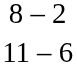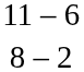 <table style="text-align:center">
 <tr>
 <th width=200></th>
 <th width=100></th>
 <th width=200></th>
 </tr>
 <tr>
 <td align=right><strong></strong></td>
-<td>8 – 2</td>
+<td>11 – 6</td>
 <td align=left></td>
 </tr>
 <tr>
 <td align=right><strong></strong></td>
-<td>11 – 6</td>
+<td>8 – 2</td>
 <td align=left></td>
 </tr>
 </table>
